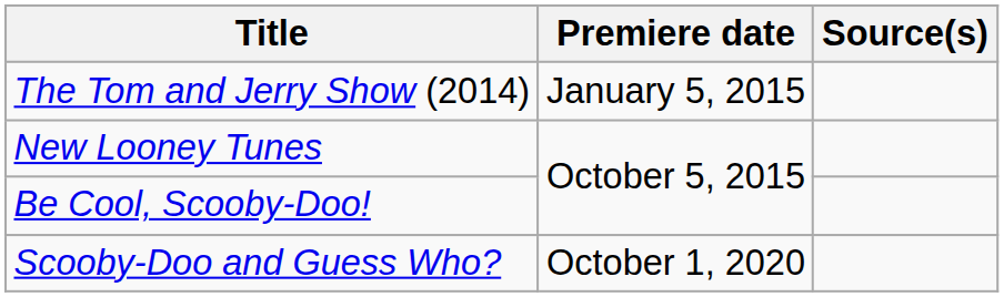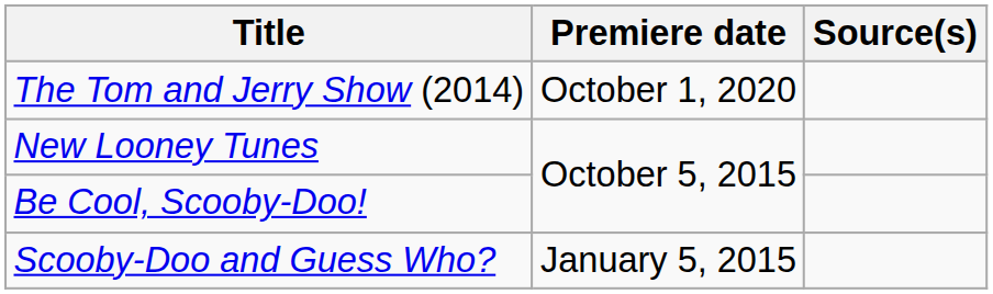 <table class="wikitable sortable">
 <tr>
 <th>Title</th>
 <th>Premiere date</th>
 <th>Source(s)</th>
 </tr>
 <tr>
 <td><em><a href='#'>The Tom and Jerry Show</a></em> (2014)</td>
-<td>January 5, 2015</td>
+<td>October 1, 2020</td>
 <td></td>
 </tr>
 <tr>
 <td><em><a href='#'>New Looney Tunes</a></em></td>
 <td rowspan=2>October 5, 2015</td>
 <td></td>
 </tr>
 <tr>
 <td><em><a href='#'>Be Cool, Scooby-Doo!</a></em></td>
 <td></td>
 </tr>
 <tr>
 <td><em><a href='#'>Scooby-Doo and Guess Who?</a></em></td>
-<td>October 1, 2020</td>
+<td>January 5, 2015</td>
 <td></td>
 </tr>
 </table>
